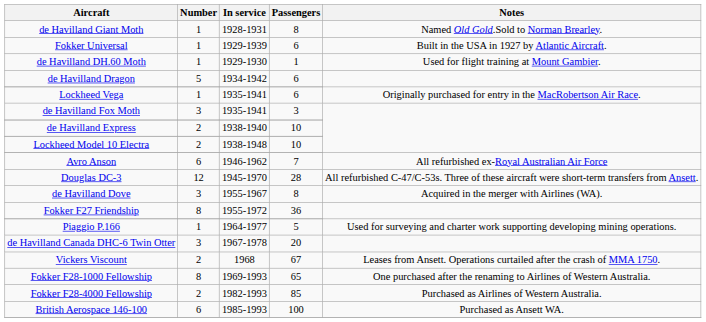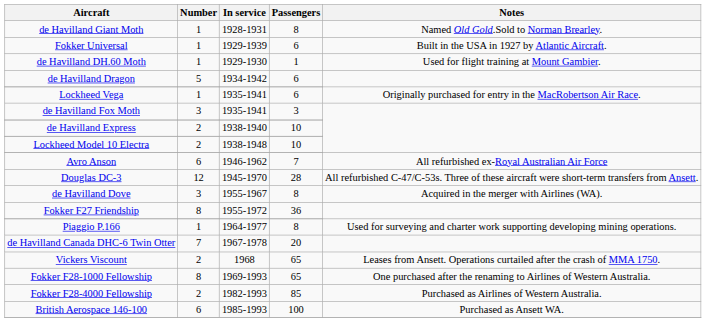 <table class="wikitable" style="border-collapse:collapse;text-align:center;margin:auto;">
 <tr>
 <th>Aircraft</th>
 <th>Number</th>
 <th>In service</th>
 <th>Passengers</th>
 <th>Notes</th>
 </tr>
 <tr>
 <td><a href='#'>de Havilland Giant Moth</a></td>
 <td>1</td>
 <td>1928-1931</td>
 <td>8</td>
 <td>Named <em><a href='#'>Old Gold</a></em>.Sold to <a href='#'>Norman Brearley</a>.</td>
 </tr>
 <tr>
 <td><a href='#'>Fokker Universal</a></td>
 <td>1</td>
 <td>1929-1939</td>
 <td>6</td>
 <td>Built in the USA in 1927 by <a href='#'>Atlantic Aircraft</a>.</td>
 </tr>
 <tr>
 <td><a href='#'>de Havilland DH.60 Moth</a></td>
 <td>1</td>
 <td>1929-1930</td>
 <td>1</td>
 <td>Used for flight training at <a href='#'>Mount Gambier</a>.</td>
 </tr>
 <tr>
 <td><a href='#'>de Havilland Dragon</a></td>
 <td>5</td>
 <td>1934-1942</td>
 <td>6</td>
 </tr>
 <tr>
 </tr>
 <tr>
 <td><a href='#'>Lockheed Vega</a></td>
 <td>1</td>
 <td>1935-1941</td>
 <td>6</td>
 <td>Originally purchased for entry in the <a href='#'>MacRobertson Air Race</a>.</td>
 </tr>
 <tr>
 <td><a href='#'>de Havilland Fox Moth</a></td>
 <td>3</td>
 <td>1935-1941</td>
 <td>3</td>
 </tr>
 <tr>
 </tr>
 <tr>
 <td><a href='#'>de Havilland Express</a></td>
 <td>2</td>
 <td>1938-1940</td>
 <td>10</td>
 </tr>
 <tr>
 </tr>
 <tr>
 <td><a href='#'>Lockheed Model 10 Electra</a></td>
 <td>2</td>
 <td>1938-1948</td>
 <td>10</td>
 </tr>
 <tr>
 </tr>
 <tr>
 <td><a href='#'>Avro Anson</a></td>
 <td>6</td>
 <td>1946-1962</td>
 <td>7</td>
 <td>All refurbished ex-<a href='#'>Royal Australian Air Force</a></td>
 </tr>
 <tr>
 <td><a href='#'>Douglas DC-3</a></td>
 <td>12</td>
 <td>1945-1970</td>
 <td>28</td>
 <td>All refurbished C-47/C-53s. Three of these aircraft were short-term transfers from <a href='#'>Ansett</a>.</td>
 </tr>
 <tr>
 <td><a href='#'>de Havilland Dove</a></td>
 <td>3</td>
 <td>1955-1967</td>
 <td>8</td>
 <td>Acquired in the merger with Airlines (WA).</td>
 </tr>
 <tr>
 <td><a href='#'>Fokker F27 Friendship</a></td>
 <td>8</td>
 <td>1955-1972</td>
 <td>36</td>
 </tr>
 <tr>
 </tr>
 <tr>
 <td><a href='#'>Piaggio P.166</a></td>
 <td>1</td>
 <td>1964-1977</td>
-<td>5</td>
+<td>8</td>
 <td>Used for surveying and charter work supporting developing mining operations.</td>
 </tr>
 <tr>
 <td><a href='#'>de Havilland Canada DHC-6 Twin Otter</a></td>
-<td>3</td>
+<td>7</td>
 <td>1967-1978</td>
 <td>20</td>
 </tr>
 <tr>
 <td><a href='#'>Vickers Viscount</a></td>
 <td>2</td>
 <td>1968</td>
-<td>67</td>
+<td>65</td>
 <td>Leases from Ansett. Operations curtailed after the crash of <a href='#'>MMA 1750</a>.</td>
 </tr>
 <tr>
 <td><a href='#'>Fokker F28-1000 Fellowship</a></td>
 <td>8</td>
 <td>1969-1993</td>
 <td>65</td>
 <td>One purchased after the renaming to Airlines of Western Australia.</td>
 </tr>
 <tr>
 <td><a href='#'>Fokker F28-4000 Fellowship</a></td>
 <td>2</td>
 <td>1982-1993</td>
 <td>85</td>
 <td>Purchased as Airlines of Western Australia.</td>
 </tr>
 <tr>
 <td><a href='#'>British Aerospace 146-100</a></td>
 <td>6</td>
 <td>1985-1993</td>
 <td>100</td>
 <td>Purchased as Ansett WA.</td>
 </tr>
 <tr>
 </tr>
 </table>
